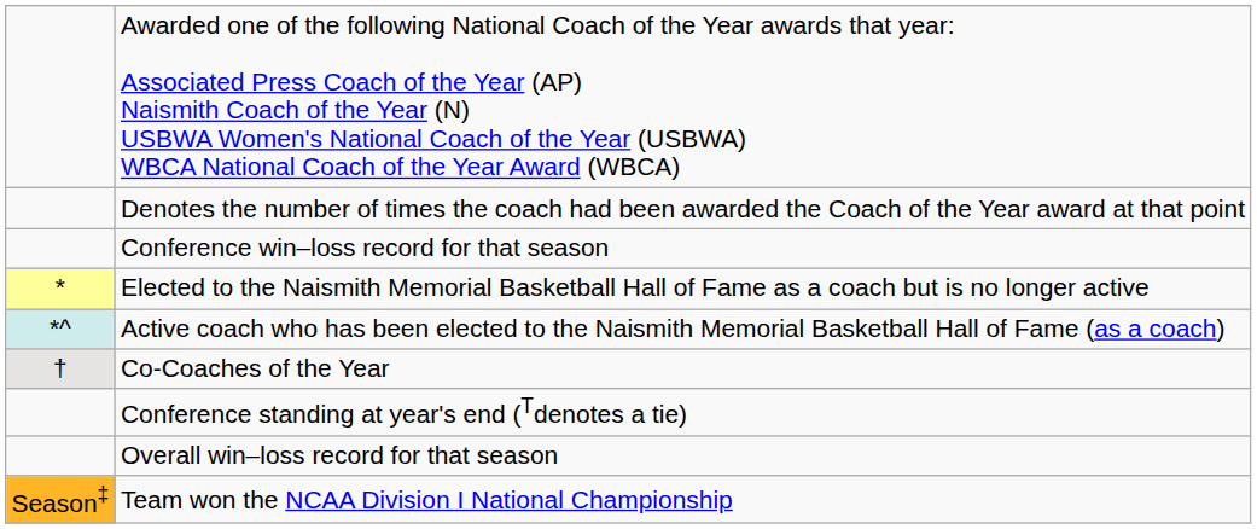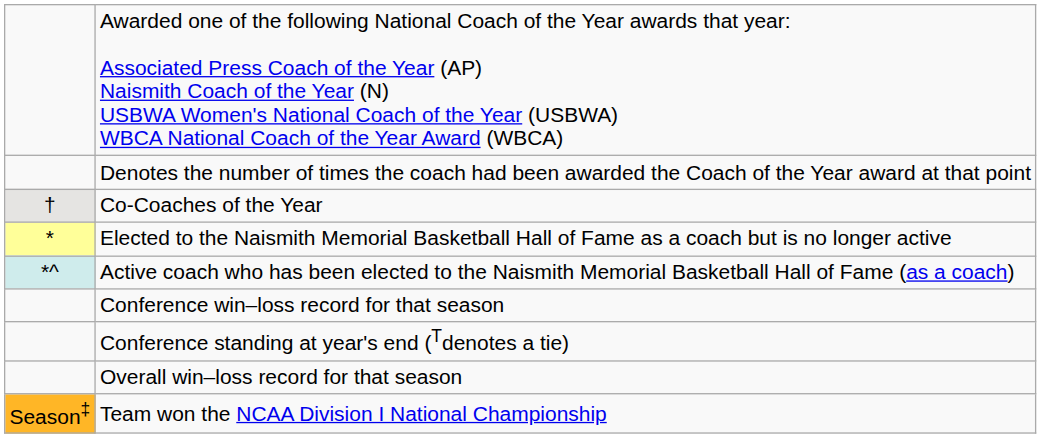 <table class="wikitable">
 <tr>
 <td></td>
 <td>Awarded one of the following National Coach of the Year awards that year:<br><br><a href='#'>Associated Press Coach of the Year</a> (AP)<br><a href='#'>Naismith Coach of the Year</a> (N)<br><a href='#'>USBWA Women's National Coach of the Year</a> (USBWA)<br><a href='#'>WBCA National Coach of the Year Award</a> (WBCA)</td>
 </tr>
 <tr>
 <td></td>
 <td>Denotes the number of times the coach had been awarded the Coach of the Year award at that point</td>
 </tr>
 <tr>
-<td></td>
-<td>Conference win–loss record for that season</td>
+<td style="background-color:#E5E4E2; text-align:center;">†</td>
+<td>Co-Coaches of the Year</td>
 </tr>
 <tr>
 <td style="background-color:#FFFF99; width:3em; text-align:center;">*</td>
 <td>Elected to the Naismith Memorial Basketball Hall of Fame as a coach but is no longer active</td>
 </tr>
 <tr>
 <td style="background-color:#CFECEC; width:3em; text-align:center;">*^</td>
 <td>Active coach who has been elected to the Naismith Memorial Basketball Hall of Fame (<a href='#'>as a coach</a>)</td>
 </tr>
 <tr>
-<td style="background-color:#E5E4E2; text-align:center;">†</td>
-<td>Co-Coaches of the Year</td>
+<td></td>
+<td>Conference win–loss record for that season</td>
 </tr>
 <tr>
 <td></td>
 <td>Conference standing at year's end (<sup>T</sup>denotes a tie)</td>
 </tr>
 <tr>
 <td></td>
 <td>Overall win–loss record for that season</td>
 </tr>
 <tr>
 <td style="background-color:#ffb626; width:3em">Season<sup>‡</sup></td>
 <td>Team won the <a href='#'>NCAA Division I National Championship</a></td>
 </tr>
 </table>
